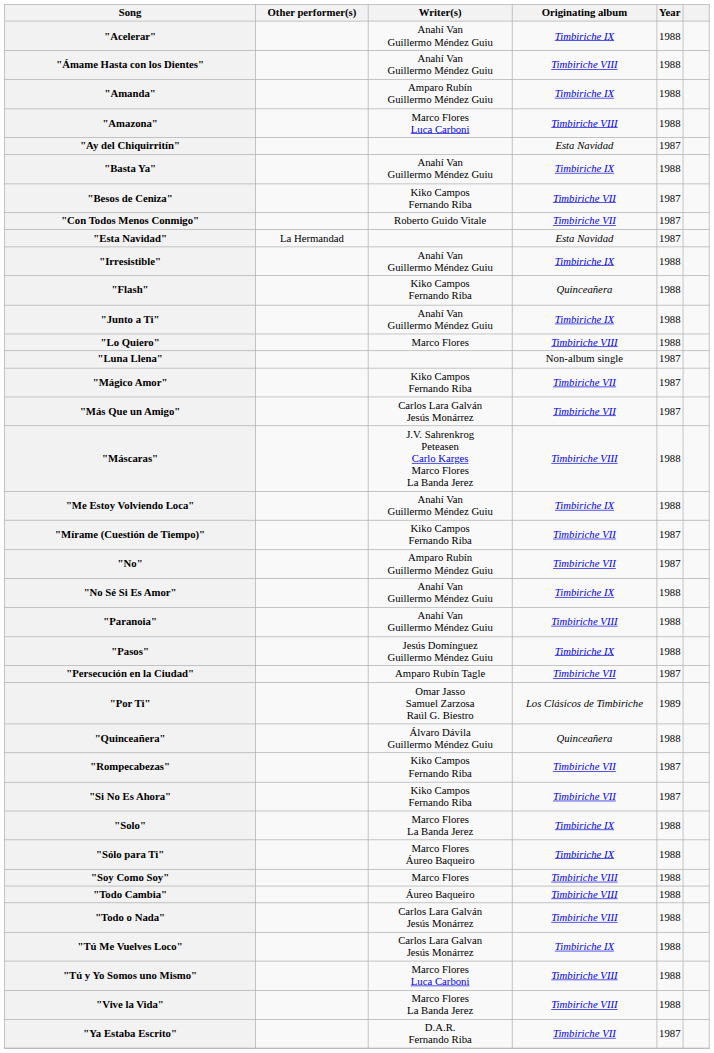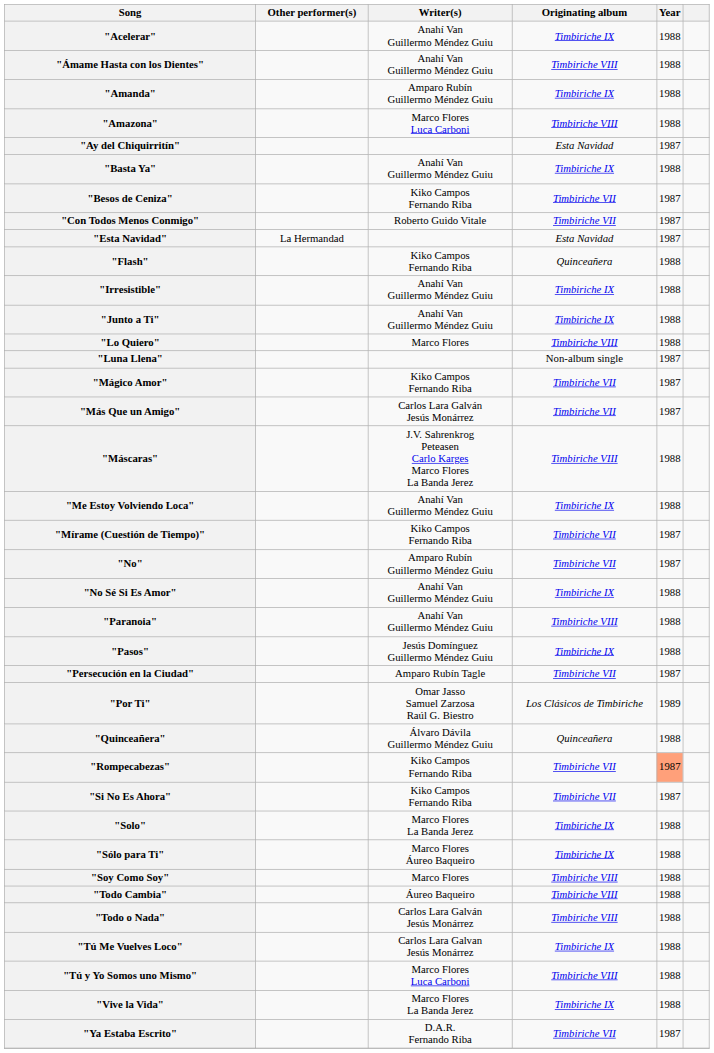 <table class="wikitable sortable plainrowheaders" style="text-align:center;">
 <tr>
 <th scope="col" style="width:23em;">Song</th>
 <th scope="col" style="width:10em;">Other performer(s)</th>
 <th scope="col" style="width:13em;" class="unsortable">Writer(s)</th>
 <th scope="col" style="width:13em;">Originating album</th>
 <th scope="col" style="width:2em;">Year</th>
 <th scope="col" style="width:2em;" class="unsortable"></th>
 </tr>
 <tr>
 <th scope="row">"Acelerar"</th>
 <td></td>
 <td>Anahí Van<br>Guillermo Méndez Guiu</td>
 <td><em><a href='#'>Timbiriche IX</a></em></td>
 <td>1988</td>
 <td></td>
 </tr>
 <tr>
 <th scope="row">"Ámame Hasta con los Dientes"</th>
 <td></td>
 <td>Anahí Van<br>Guillermo Méndez Guiu</td>
 <td><em><a href='#'>Timbiriche VIII</a></em></td>
 <td>1988</td>
 <td></td>
 </tr>
 <tr>
 <th scope="row">"Amanda"</th>
 <td></td>
 <td>Amparo Rubín<br>Guillermo Méndez Guiu</td>
 <td><em><a href='#'>Timbiriche IX</a></em></td>
 <td>1988</td>
 <td></td>
 </tr>
 <tr>
 <th scope="row">"Amazona"</th>
 <td></td>
 <td>Marco Flores<br><a href='#'>Luca Carboni</a></td>
 <td><em><a href='#'>Timbiriche VIII</a></em></td>
 <td>1988</td>
 <td></td>
 </tr>
 <tr>
 <th scope="row">"Ay del Chiquirritín"</th>
 <td></td>
 <td></td>
 <td><em>Esta Navidad</em></td>
 <td>1987</td>
 <td></td>
 </tr>
 <tr>
 <th scope="row">"Basta Ya"</th>
 <td></td>
 <td>Anahí Van<br>Guillermo Méndez Guiu</td>
 <td><em><a href='#'>Timbiriche IX</a></em></td>
 <td>1988</td>
 <td></td>
 </tr>
 <tr>
 <th scope="row">"Besos de Ceniza"</th>
 <td></td>
 <td>Kiko Campos<br>Fernando Riba</td>
 <td><em><a href='#'>Timbiriche VII</a></em></td>
 <td>1987</td>
 <td></td>
 </tr>
 <tr>
 <th scope="row">"Con Todos Menos Conmigo"</th>
 <td></td>
 <td>Roberto Guido Vitale</td>
 <td><em><a href='#'>Timbiriche VII</a></em></td>
 <td>1987</td>
 <td></td>
 </tr>
 <tr>
 <th scope="row">"Esta Navidad"</th>
 <td>La Hermandad</td>
 <td></td>
 <td><em>Esta Navidad</em></td>
 <td>1987</td>
 <td></td>
 </tr>
 <tr>
+<th scope="row">"Flash"</th>
+<td></td>
+<td>Kiko Campos<br>Fernando Riba</td>
+<td><em>Quinceañera</em></td>
+<td>1988</td>
+<td></td>
+</tr>
+<tr>
 <th scope="row">"Irresistible"</th>
 <td></td>
 <td>Anahí Van<br>Guillermo Méndez Guiu</td>
 <td><em><a href='#'>Timbiriche IX</a></em></td>
-<td>1988</td>
-<td></td>
-</tr>
-<tr>
-<th scope="row">"Flash"</th>
-<td></td>
-<td>Kiko Campos<br>Fernando Riba</td>
-<td><em>Quinceañera</em></td>
 <td>1988</td>
 <td></td>
 </tr>
 <tr>
 <th scope="row">"Junto a Ti"</th>
 <td></td>
 <td>Anahí Van<br>Guillermo Méndez Guiu</td>
 <td><em><a href='#'>Timbiriche IX</a></em></td>
 <td>1988</td>
 <td></td>
 </tr>
 <tr>
 <th scope="row">"Lo Quiero"</th>
 <td></td>
 <td>Marco Flores</td>
 <td><em><a href='#'>Timbiriche VIII</a></em></td>
 <td>1988</td>
 <td></td>
 </tr>
 <tr>
 <th scope="row">"Luna Llena"</th>
 <td></td>
 <td></td>
 <td>Non-album single</td>
 <td>1987</td>
 <td></td>
 </tr>
 <tr>
 <th scope="row">"Mágico Amor"</th>
 <td></td>
 <td>Kiko Campos<br>Fernando Riba</td>
 <td><em><a href='#'>Timbiriche VII</a></em></td>
 <td>1987</td>
 <td></td>
 </tr>
 <tr>
 <th scope="row">"Más Que un Amigo"</th>
 <td></td>
 <td>Carlos Lara Galván<br>Jesús Monárrez</td>
 <td><em><a href='#'>Timbiriche VII</a></em></td>
 <td>1987</td>
 <td></td>
 </tr>
 <tr>
 <th scope="row">"Máscaras"</th>
 <td></td>
 <td>J.V. Sahrenkrog<br>Peteasen<br><a href='#'>Carlo Karges</a><br>Marco Flores<br>La Banda Jerez</td>
 <td><em><a href='#'>Timbiriche VIII</a></em></td>
 <td>1988</td>
 <td></td>
 </tr>
 <tr>
 <th scope="row">"Me Estoy Volviendo Loca"</th>
 <td></td>
 <td>Anahí Van<br>Guillermo Méndez Guiu</td>
 <td><em><a href='#'>Timbiriche IX</a></em></td>
 <td>1988</td>
 <td></td>
 </tr>
 <tr>
 <th scope="row">"Mírame (Cuestión de Tiempo)"</th>
 <td></td>
 <td>Kiko Campos<br>Fernando Riba</td>
 <td><em><a href='#'>Timbiriche VII</a></em></td>
 <td>1987</td>
 <td></td>
 </tr>
 <tr>
 <th scope="row">"No"</th>
 <td></td>
 <td>Amparo Rubín<br>Guillermo Méndez Guiu</td>
 <td><em><a href='#'>Timbiriche VII</a></em></td>
 <td>1987</td>
 <td></td>
 </tr>
 <tr>
 <th scope="row">"No Sé Si Es Amor"</th>
 <td></td>
 <td>Anahí Van<br>Guillermo Méndez Guiu</td>
 <td><em><a href='#'>Timbiriche IX</a></em></td>
 <td>1988</td>
 <td></td>
 </tr>
 <tr>
 <th scope="row">"Paranoia"</th>
 <td></td>
 <td>Anahí Van<br>Guillermo Méndez Guiu</td>
 <td><em><a href='#'>Timbiriche VIII</a></em></td>
 <td>1988</td>
 <td></td>
 </tr>
 <tr>
 <th scope="row">"Pasos"</th>
 <td></td>
 <td>Jesús Domínguez<br>Guillermo Méndez Guiu</td>
 <td><em><a href='#'>Timbiriche IX</a></em></td>
 <td>1988</td>
 <td></td>
 </tr>
 <tr>
 <th scope="row">"Persecución en la Ciudad"</th>
 <td></td>
 <td>Amparo Rubín Tagle</td>
 <td><em><a href='#'>Timbiriche VII</a></em></td>
 <td>1987</td>
 <td></td>
 </tr>
 <tr>
 <th scope="row">"Por Ti"</th>
 <td></td>
 <td>Omar Jasso<br>Samuel Zarzosa<br>Raúl G. Biestro</td>
 <td><em>Los Clásicos de Timbiriche</em></td>
 <td>1989</td>
 <td></td>
 </tr>
 <tr>
 <th scope="row">"Quinceañera"</th>
 <td></td>
 <td>Álvaro Dávila<br>Guillermo Méndez Guiu</td>
 <td><em>Quinceañera</em></td>
 <td>1988</td>
 <td></td>
 </tr>
 <tr>
 <th scope="row">"Rompecabezas"</th>
 <td></td>
 <td>Kiko Campos<br>Fernando Riba</td>
 <td><em><a href='#'>Timbiriche VII</a></em></td>
-<td>1987</td>
+<td style="background: lightsalmon;">1987</td>
 <td></td>
 </tr>
 <tr>
 <th scope="row">"Si No Es Ahora"</th>
 <td></td>
 <td>Kiko Campos<br>Fernando Riba</td>
 <td><em><a href='#'>Timbiriche VII</a></em></td>
 <td>1987</td>
 <td></td>
 </tr>
 <tr>
 <th scope="row">"Solo"</th>
 <td></td>
 <td>Marco Flores<br>La Banda Jerez</td>
 <td><em><a href='#'>Timbiriche IX</a></em></td>
 <td>1988</td>
 <td></td>
 </tr>
 <tr>
 <th scope="row">"Sólo para Ti"</th>
 <td></td>
 <td>Marco Flores<br>Áureo Baqueiro</td>
 <td><em><a href='#'>Timbiriche IX</a></em></td>
 <td>1988</td>
 <td></td>
 </tr>
 <tr>
 <th scope="row">"Soy Como Soy"</th>
 <td></td>
 <td>Marco Flores</td>
 <td><em><a href='#'>Timbiriche VIII</a></em></td>
 <td>1988</td>
 <td></td>
 </tr>
 <tr>
 <th scope="row">"Todo Cambia"</th>
 <td></td>
 <td>Áureo Baqueiro</td>
 <td><em><a href='#'>Timbiriche VIII</a></em></td>
 <td>1988</td>
 <td></td>
 </tr>
 <tr>
 <th scope="row">"Todo o Nada"</th>
 <td></td>
 <td>Carlos Lara Galván<br>Jesús Monárrez</td>
 <td><em><a href='#'>Timbiriche VIII</a></em></td>
 <td>1988</td>
 <td></td>
 </tr>
 <tr>
 <th scope="row">"Tú Me Vuelves Loco"</th>
 <td></td>
 <td>Carlos Lara Galvan<br>Jesús Monárrez</td>
 <td><em><a href='#'>Timbiriche IX</a></em></td>
 <td>1988</td>
 <td></td>
 </tr>
 <tr>
 <th scope="row">"Tú y Yo Somos uno Mismo"</th>
 <td></td>
 <td>Marco Flores<br><a href='#'>Luca Carboni</a></td>
 <td><em><a href='#'>Timbiriche VIII</a></em></td>
 <td>1988</td>
 <td></td>
 </tr>
 <tr>
 <th scope="row">"Vive la Vida"</th>
 <td></td>
 <td>Marco Flores<br>La Banda Jerez</td>
-<td><em><a href='#'>Timbiriche VIII</a></em></td>
+<td><em><a href='#'>Timbiriche IX</a></em></td>
 <td>1988</td>
 <td></td>
 </tr>
 <tr>
 <th scope="row">"Ya Estaba Escrito"</th>
 <td></td>
 <td>D.A.R.<br>Fernando Riba</td>
 <td><em><a href='#'>Timbiriche VII</a></em></td>
 <td>1987</td>
 <td></td>
 </tr>
 <tr>
 </tr>
 </table>
